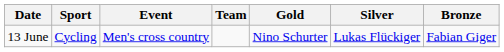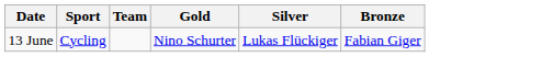 <table class="wikitable sortable">
 <tr>
 <th>Date</th>
 <th>Sport</th>
-<th>Event</th>
 <th>Team</th>
 <th>Gold</th>
 <th>Silver</th>
 <th>Bronze</th>
 </tr>
 <tr>
 <td>13 June</td>
 <td><a href='#'>Cycling</a></td>
-<td><a href='#'>Men's cross country</a></td>
 <td></td>
 <td><a href='#'>Nino Schurter</a></td>
 <td><a href='#'>Lukas Flückiger</a></td>
 <td><a href='#'>Fabian Giger</a></td>
 </tr>
 </table>
